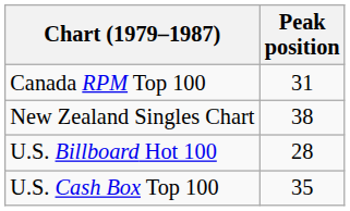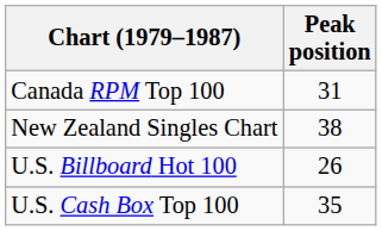 <table class="wikitable sortable">
 <tr>
 <th>Chart (1979–1987)</th>
 <th>Peak<br>position</th>
 </tr>
 <tr>
 <td>Canada <em><a href='#'>RPM</a></em> Top 100</td>
 <td style="text-align:center;">31</td>
 </tr>
 <tr>
 <td>New Zealand Singles Chart</td>
 <td style="text-align:center;">38</td>
 </tr>
 <tr>
 <td>U.S. <a href='#'><em>Billboard</em> Hot 100</a></td>
-<td style="text-align:center;">28</td>
+<td style="text-align:center;">26</td>
 </tr>
 <tr>
 <td>U.S. <em><a href='#'>Cash Box</a></em> Top 100</td>
 <td style="text-align:center;">35</td>
 </tr>
 </table>
